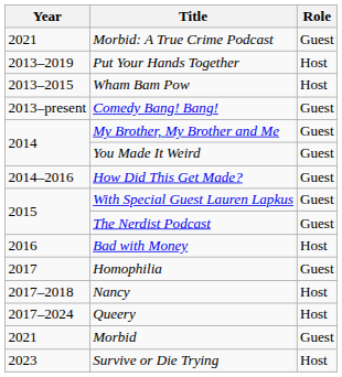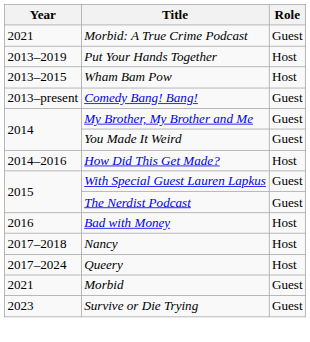 <table class="wikitable">
 <tr>
 <th>Year</th>
 <th>Title</th>
 <th>Role</th>
 </tr>
 <tr>
 <td>2021</td>
 <td><em>Morbid: A True Crime Podcast</em></td>
 <td>Guest</td>
 </tr>
 <tr>
 <td>2013–2019</td>
 <td><em>Put Your Hands Together</em></td>
 <td>Host</td>
 </tr>
 <tr>
 <td>2013–2015</td>
 <td><em>Wham Bam Pow</em></td>
 <td>Host</td>
 </tr>
 <tr>
 <td>2013–present</td>
 <td><em><a href='#'>Comedy Bang! Bang!</a></em></td>
 <td>Guest</td>
 </tr>
 <tr>
 <td rowspan="2">2014</td>
 <td><em><a href='#'>My Brother, My Brother and Me</a></em></td>
 <td>Guest</td>
 </tr>
 <tr>
 <td><em>You Made It Weird</em></td>
 <td>Guest</td>
 </tr>
 <tr>
 <td>2014–2016</td>
 <td><em><a href='#'>How Did This Get Made?</a></em></td>
-<td>Guest</td>
+<td>Host</td>
 </tr>
 <tr>
 <td rowspan="2">2015</td>
 <td><em><a href='#'>With Special Guest Lauren Lapkus</a></em></td>
 <td>Guest</td>
 </tr>
 <tr>
 <td><em><a href='#'>The Nerdist Podcast</a></em></td>
 <td>Guest</td>
 </tr>
 <tr>
 <td>2016</td>
 <td><em><a href='#'>Bad with Money</a></em></td>
 <td>Host</td>
-</tr>
-<tr>
-<td>2017</td>
-<td><em>Homophilia</em></td>
-<td>Guest</td>
 </tr>
 <tr>
 <td>2017–2018</td>
 <td><em>Nancy</em></td>
 <td>Host</td>
 </tr>
 <tr>
 <td>2017–2024</td>
 <td><em>Queery</em></td>
 <td>Host</td>
 </tr>
 <tr>
 <td>2021</td>
 <td><em>Morbid</em></td>
 <td>Guest</td>
 </tr>
 <tr>
 <td>2023</td>
 <td><em>Survive or Die Trying</em></td>
-<td>Host</td>
+<td>Guest</td>
 </tr>
 </table>
